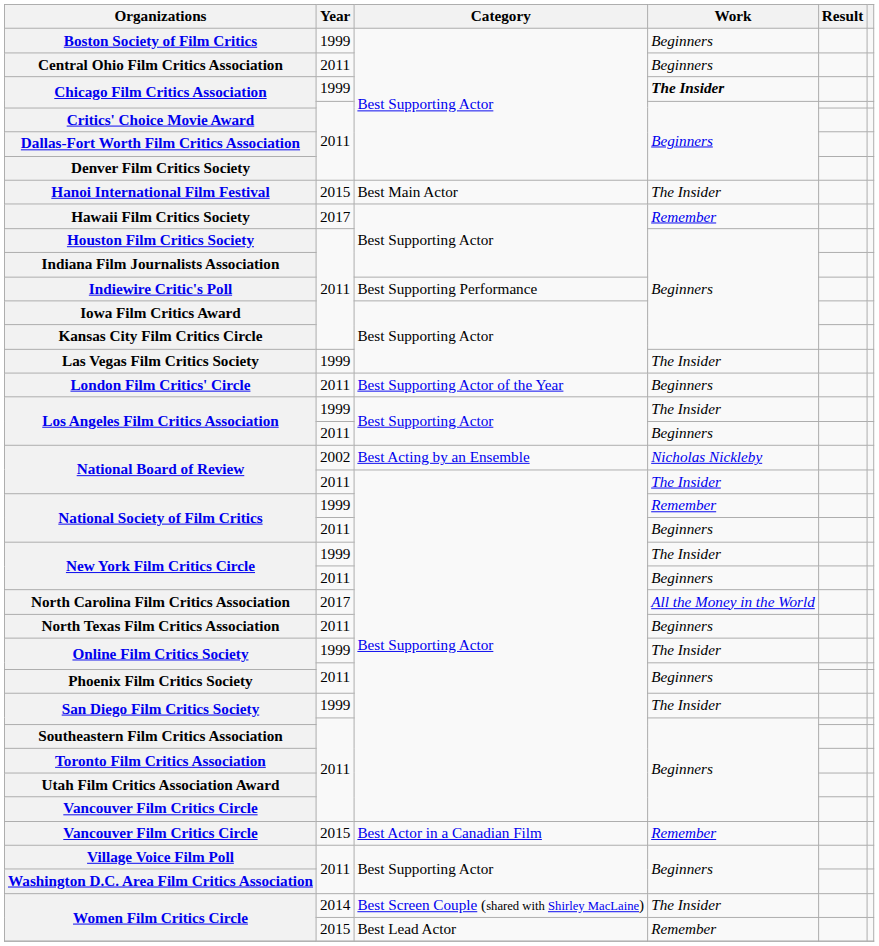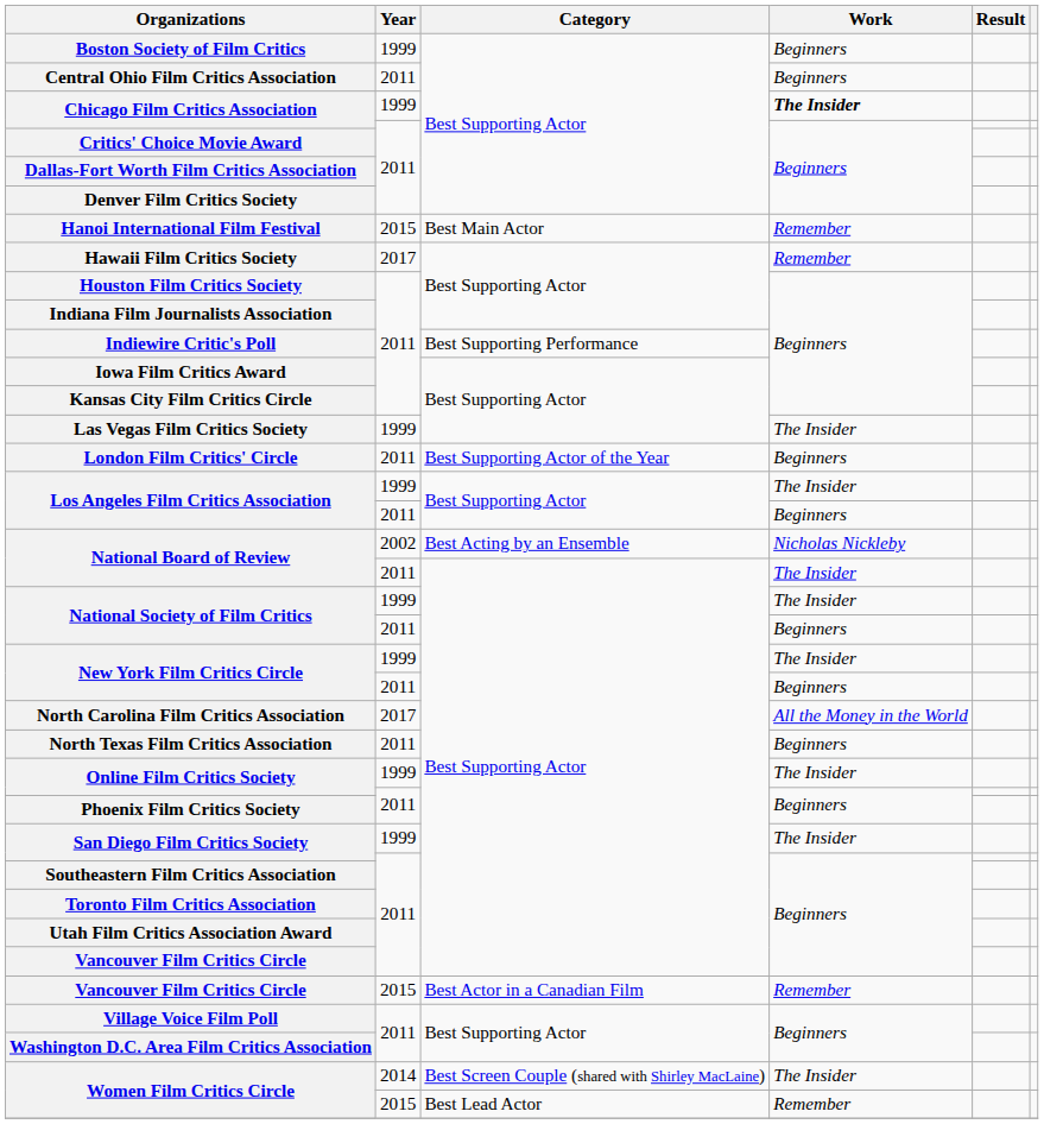 <table class= "wikitable plainrowheaders sortable">
 <tr>
 <th>Organizations</th>
 <th scope="col">Year</th>
 <th scope="col">Category</th>
 <th scope="col">Work</th>
 <th scope="col">Result</th>
 <th scope="col" class="unsortable"></th>
 </tr>
 <tr>
 <th scope="row", rowspan="1"><a href='#'>Boston Society of Film Critics</a></th>
 <td style="text-align:center;">1999</td>
 <td rowspan="7"><a href='#'>Best Supporting Actor</a></td>
 <td><em>Beginners</em></td>
 <td></td>
 <td></td>
 </tr>
 <tr>
 <th scope="row", rowspan="1">Central Ohio Film Critics Association</th>
 <td style="text-align:center;">2011</td>
 <td><em>Beginners</em></td>
 <td></td>
 <td></td>
 </tr>
 <tr>
 <th scope="row", rowspan="2"><a href='#'>Chicago Film Critics Association</a></th>
 <td style="text-align:center;">1999</td>
 <td><strong><em>The Insider</em></strong></td>
 <td></td>
 <td></td>
 </tr>
 <tr>
 <td rowspan="4" style="text-align:center;">2011</td>
 <td rowspan="4"><em><a href='#'>Beginners</a></em></td>
 <td></td>
 <td></td>
 </tr>
 <tr>
 <th scope="row", rowspan="1"><a href='#'>Critics' Choice Movie Award</a></th>
 <td></td>
 <td></td>
 </tr>
 <tr>
 <th scope="row", rowspan="1"><a href='#'>Dallas-Fort Worth Film Critics Association</a></th>
 <td></td>
 <td></td>
 </tr>
 <tr>
 <th scope="row", rowspan="1">Denver Film Critics Society</th>
 <td></td>
 <td></td>
 </tr>
 <tr>
 <th scope="row", rowspan="1"><a href='#'>Hanoi International Film Festival</a></th>
 <td style="text-align:center;">2015</td>
 <td>Best Main Actor</td>
-<td><em>The Insider</em></td>
+<td><em><a href='#'>Remember</a></em></td>
 <td></td>
 <td></td>
 </tr>
 <tr>
 <th scope="row", rowspan="1">Hawaii Film Critics Society</th>
 <td style="text-align:center;">2017</td>
 <td rowspan="3">Best Supporting Actor</td>
 <td><em><a href='#'>Remember</a></em></td>
 <td></td>
 <td></td>
 </tr>
 <tr>
 <th scope="row", rowspan="1"><a href='#'>Houston Film Critics Society</a></th>
 <td rowspan="5" style="text-align:center;">2011</td>
 <td rowspan=5><em>Beginners</em></td>
 <td></td>
 <td></td>
 </tr>
 <tr>
 <th scope="row", rowspan="1">Indiana Film Journalists Association</th>
 <td></td>
 <td></td>
 </tr>
 <tr>
 <th scope="row", rowspan="1"><a href='#'>Indiewire Critic's Poll</a></th>
 <td>Best Supporting Performance</td>
 <td></td>
 <td></td>
 </tr>
 <tr>
 <th scope="row", rowspan="1">Iowa Film Critics Award</th>
 <td rowspan="3">Best Supporting Actor</td>
 <td></td>
 <td></td>
 </tr>
 <tr>
 <th scope="row", rowspan="1">Kansas City Film Critics Circle</th>
 <td></td>
 <td></td>
 </tr>
 <tr>
 <th scope="row", rowspan="1">Las Vegas Film Critics Society</th>
 <td style="text-align:center;">1999</td>
 <td><em>The Insider</em></td>
 <td></td>
 <td></td>
 </tr>
 <tr>
 <th scope="row", rowspan="1"><a href='#'>London Film Critics' Circle</a></th>
 <td style="text-align:center;">2011</td>
 <td><a href='#'>Best Supporting Actor of the Year</a></td>
 <td><em>Beginners</em></td>
 <td></td>
 <td></td>
 </tr>
 <tr>
 <th scope="row", rowspan="2"><a href='#'>Los Angeles Film Critics Association</a></th>
 <td style="text-align:center;">1999</td>
 <td rowspan="2"><a href='#'>Best Supporting Actor</a></td>
 <td><em>The Insider</em></td>
 <td></td>
 <td></td>
 </tr>
 <tr>
 <td style="text-align:center;">2011</td>
 <td><em>Beginners</em></td>
 <td></td>
 <td></td>
 </tr>
 <tr>
 <th scope="row", rowspan="2"><a href='#'>National Board of Review</a></th>
 <td style="text-align:center;">2002</td>
 <td><a href='#'>Best Acting by an Ensemble</a></td>
 <td><em><a href='#'>Nicholas Nickleby</a></em></td>
 <td></td>
 <td></td>
 </tr>
 <tr>
 <td style="text-align:center;">2011</td>
 <td rowspan="16"><a href='#'>Best Supporting Actor</a></td>
 <td><em><a href='#'>The Insider</a></em></td>
 <td></td>
 <td></td>
 </tr>
 <tr>
 <th scope="row", rowspan="2"><a href='#'>National Society of Film Critics</a></th>
 <td style="text-align:center;">1999</td>
-<td><em><a href='#'>Remember</a></em></td>
+<td><em>The Insider</em></td>
 <td></td>
 <td></td>
 </tr>
 <tr>
 <td style="text-align:center;">2011</td>
 <td><em>Beginners</em></td>
 <td></td>
 <td></td>
 </tr>
 <tr>
 <th scope="row", rowspan="2"><a href='#'>New York Film Critics Circle</a></th>
 <td style="text-align:center;">1999</td>
 <td><em>The Insider</em></td>
 <td></td>
 <td></td>
 </tr>
 <tr>
 <td style="text-align:center;">2011</td>
 <td><em>Beginners</em></td>
 <td></td>
 <td></td>
 </tr>
 <tr>
 <th scope="row", rowspan="1">North Carolina Film Critics Association</th>
 <td style="text-align:center;">2017</td>
 <td><em><a href='#'>All the Money in the World</a></em></td>
 <td></td>
 <td></td>
 </tr>
 <tr>
 <th scope="row", rowspan="1">North Texas Film Critics Association</th>
 <td style="text-align:center;">2011</td>
 <td><em>Beginners</em></td>
 <td></td>
 <td></td>
 </tr>
 <tr>
 <th scope="row", rowspan="2"><a href='#'>Online Film Critics Society</a></th>
 <td style="text-align:center;">1999</td>
 <td><em>The Insider</em></td>
 <td></td>
 <td></td>
 </tr>
 <tr>
 <td rowspan="2" style="text-align:center;">2011</td>
 <td rowspan="2"><em>Beginners</em></td>
 <td></td>
 <td></td>
 </tr>
 <tr>
 <th scope="row", rowspan="1">Phoenix Film Critics Society</th>
 <td></td>
 <td></td>
 </tr>
 <tr>
 <th scope="row", rowspan="2"><a href='#'>San Diego Film Critics Society</a></th>
 <td style="text-align:center;">1999</td>
 <td><em>The Insider</em></td>
 <td></td>
 <td></td>
 </tr>
 <tr>
 <td rowspan="5" style="text-align:center;">2011</td>
 <td rowspan="5"><em>Beginners</em></td>
 <td></td>
 <td></td>
 </tr>
 <tr>
 <th scope="row", rowspan="1">Southeastern Film Critics Association</th>
 <td></td>
 <td></td>
 </tr>
 <tr>
 <th scope="row", rowspan="1"><a href='#'>Toronto Film Critics Association</a></th>
 <td></td>
 <td></td>
 </tr>
 <tr>
 <th scope="row" rowspan="1">Utah Film Critics Association Award</th>
 <td></td>
 <td></td>
 </tr>
 <tr>
 <th scope="row", rowspan="1"><a href='#'>Vancouver Film Critics Circle</a></th>
 <td></td>
 <td></td>
 </tr>
 <tr>
 <th scope="row", rowspan="1"><a href='#'>Vancouver Film Critics Circle</a></th>
 <td style="text-align:center;">2015</td>
 <td><a href='#'>Best Actor in a Canadian Film</a></td>
 <td><em><a href='#'>Remember</a></em></td>
 <td></td>
 <td></td>
 </tr>
 <tr>
 <th scope="row", rowspan="1"><a href='#'>Village Voice Film Poll</a></th>
 <td rowspan="2" style="text-align:center;">2011</td>
 <td rowspan="2">Best Supporting Actor</td>
 <td rowspan=2><em>Beginners</em></td>
 <td></td>
 <td></td>
 </tr>
 <tr>
 <th scope="row", rowspan="1"><a href='#'>Washington D.C. Area Film Critics Association</a></th>
 <td></td>
 <td></td>
 </tr>
 <tr>
 <th scope="row", rowspan="2"><a href='#'>Women Film Critics Circle</a></th>
 <td style="text-align:center;">2014</td>
 <td><a href='#'>Best Screen Couple</a> (<small>shared with <a href='#'>Shirley MacLaine</a></small>)</td>
 <td><em>The Insider</em></td>
 <td></td>
 <td></td>
 </tr>
 <tr>
 <td style="text-align:center;">2015</td>
 <td>Best Lead Actor</td>
 <td><em>Remember</em></td>
 <td></td>
 <td></td>
 </tr>
 <tr>
 </tr>
 </table>
